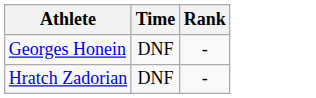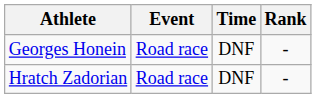 <table class=wikitable style="font-size:90%">
 <tr>
 <th>Athlete</th>
+<th>Event</th>
 <th>Time</th>
 <th>Rank</th>
 </tr>
 <tr>
 <td><a href='#'>Georges Honein</a></td>
+<td><a href='#'>Road race</a></td>
 <td align=center>DNF</td>
 <td align=center>-</td>
 </tr>
 <tr>
 <td><a href='#'>Hratch Zadorian</a></td>
+<td><a href='#'>Road race</a></td>
 <td align=center>DNF</td>
 <td align=center>-</td>
 </tr>
 </table>
